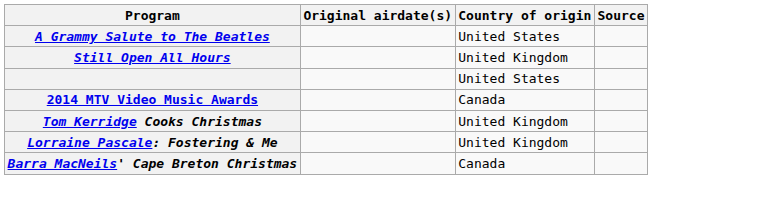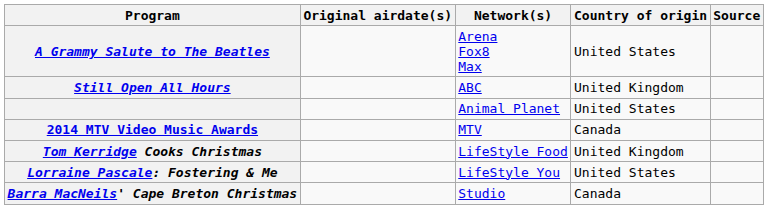 <table class="wikitable plainrowheaders sortable">
 <tr>
 <th scope="col">Program</th>
 <th scope="col">Original airdate(s)</th>
+<th scope="col">Network(s)</th>
 <th scope="col">Country of origin</th>
 <th scope="col" class="unsortable">Source</th>
 </tr>
 <tr>
 <th scope="row"><em><a href='#'>A Grammy Salute to The Beatles</a></em></th>
 <td align=center></td>
+<td><a href='#'>Arena</a><br><a href='#'>Fox8</a><br><a href='#'>Max</a></td>
 <td>United States</td>
 <td align=center></td>
 </tr>
 <tr>
 <th scope="row"><em><a href='#'>Still Open All Hours</a></em></th>
 <td align=center></td>
+<td><a href='#'>ABC</a></td>
 <td>United Kingdom</td>
 <td align=center></td>
 </tr>
 <tr>
 <th scope="row"><em></em></th>
 <td align=center></td>
+<td><a href='#'>Animal Planet</a></td>
 <td>United States</td>
 <td align=center></td>
 </tr>
 <tr>
 <th scope="row"><a href='#'>2014 MTV Video Music Awards</a></th>
 <td align=center></td>
+<td><a href='#'>MTV</a></td>
 <td>Canada</td>
 <td align=center></td>
 </tr>
 <tr>
 <th scope="row"><em><a href='#'>Tom Kerridge</a> Cooks Christmas</em></th>
 <td align=center></td>
+<td><a href='#'>LifeStyle Food</a></td>
 <td>United Kingdom</td>
 <td align=center></td>
 </tr>
 <tr>
 <th scope="row"><em><a href='#'>Lorraine Pascale</a>: Fostering & Me</em></th>
 <td align=center></td>
-<td>United Kingdom</td>
+<td><a href='#'>LifeStyle You</a></td>
+<td>United States</td>
 <td align=center></td>
 </tr>
 <tr>
 <th scope="row"><em><a href='#'>Barra MacNeils</a>' Cape Breton Christmas</em></th>
 <td align=center></td>
+<td><a href='#'>Studio</a></td>
 <td>Canada</td>
 <td align=center></td>
 </tr>
 </table>
